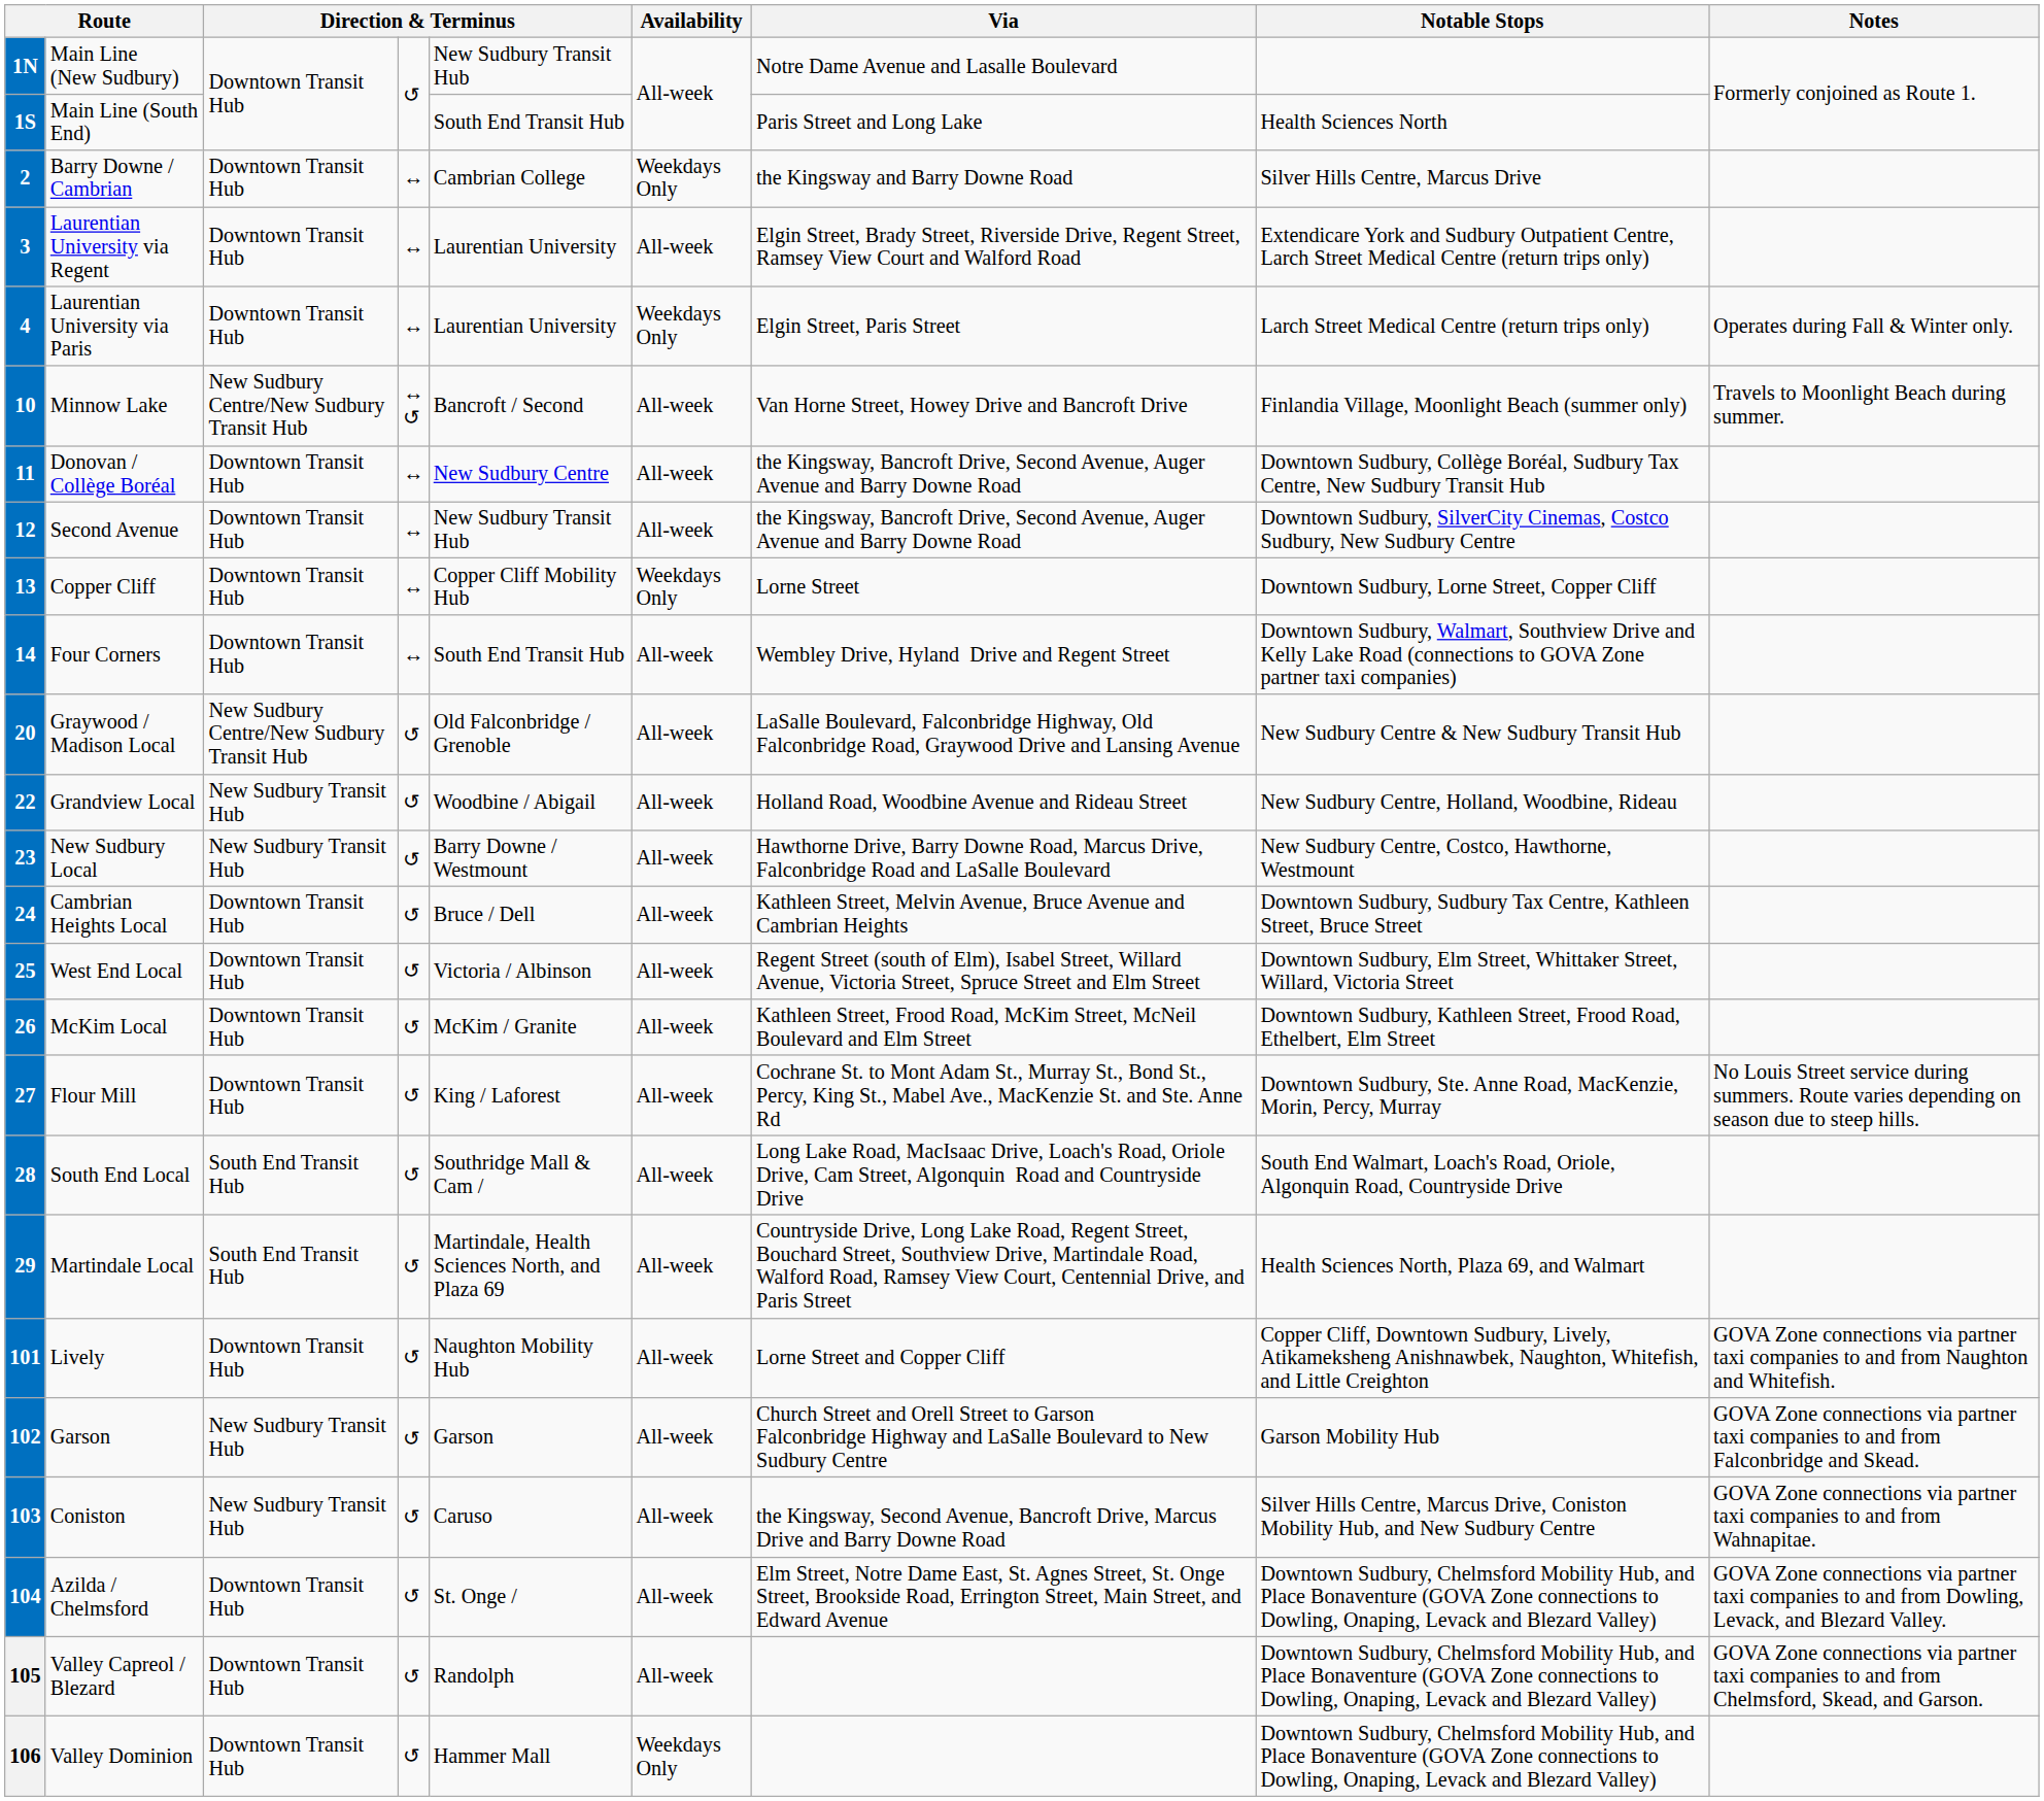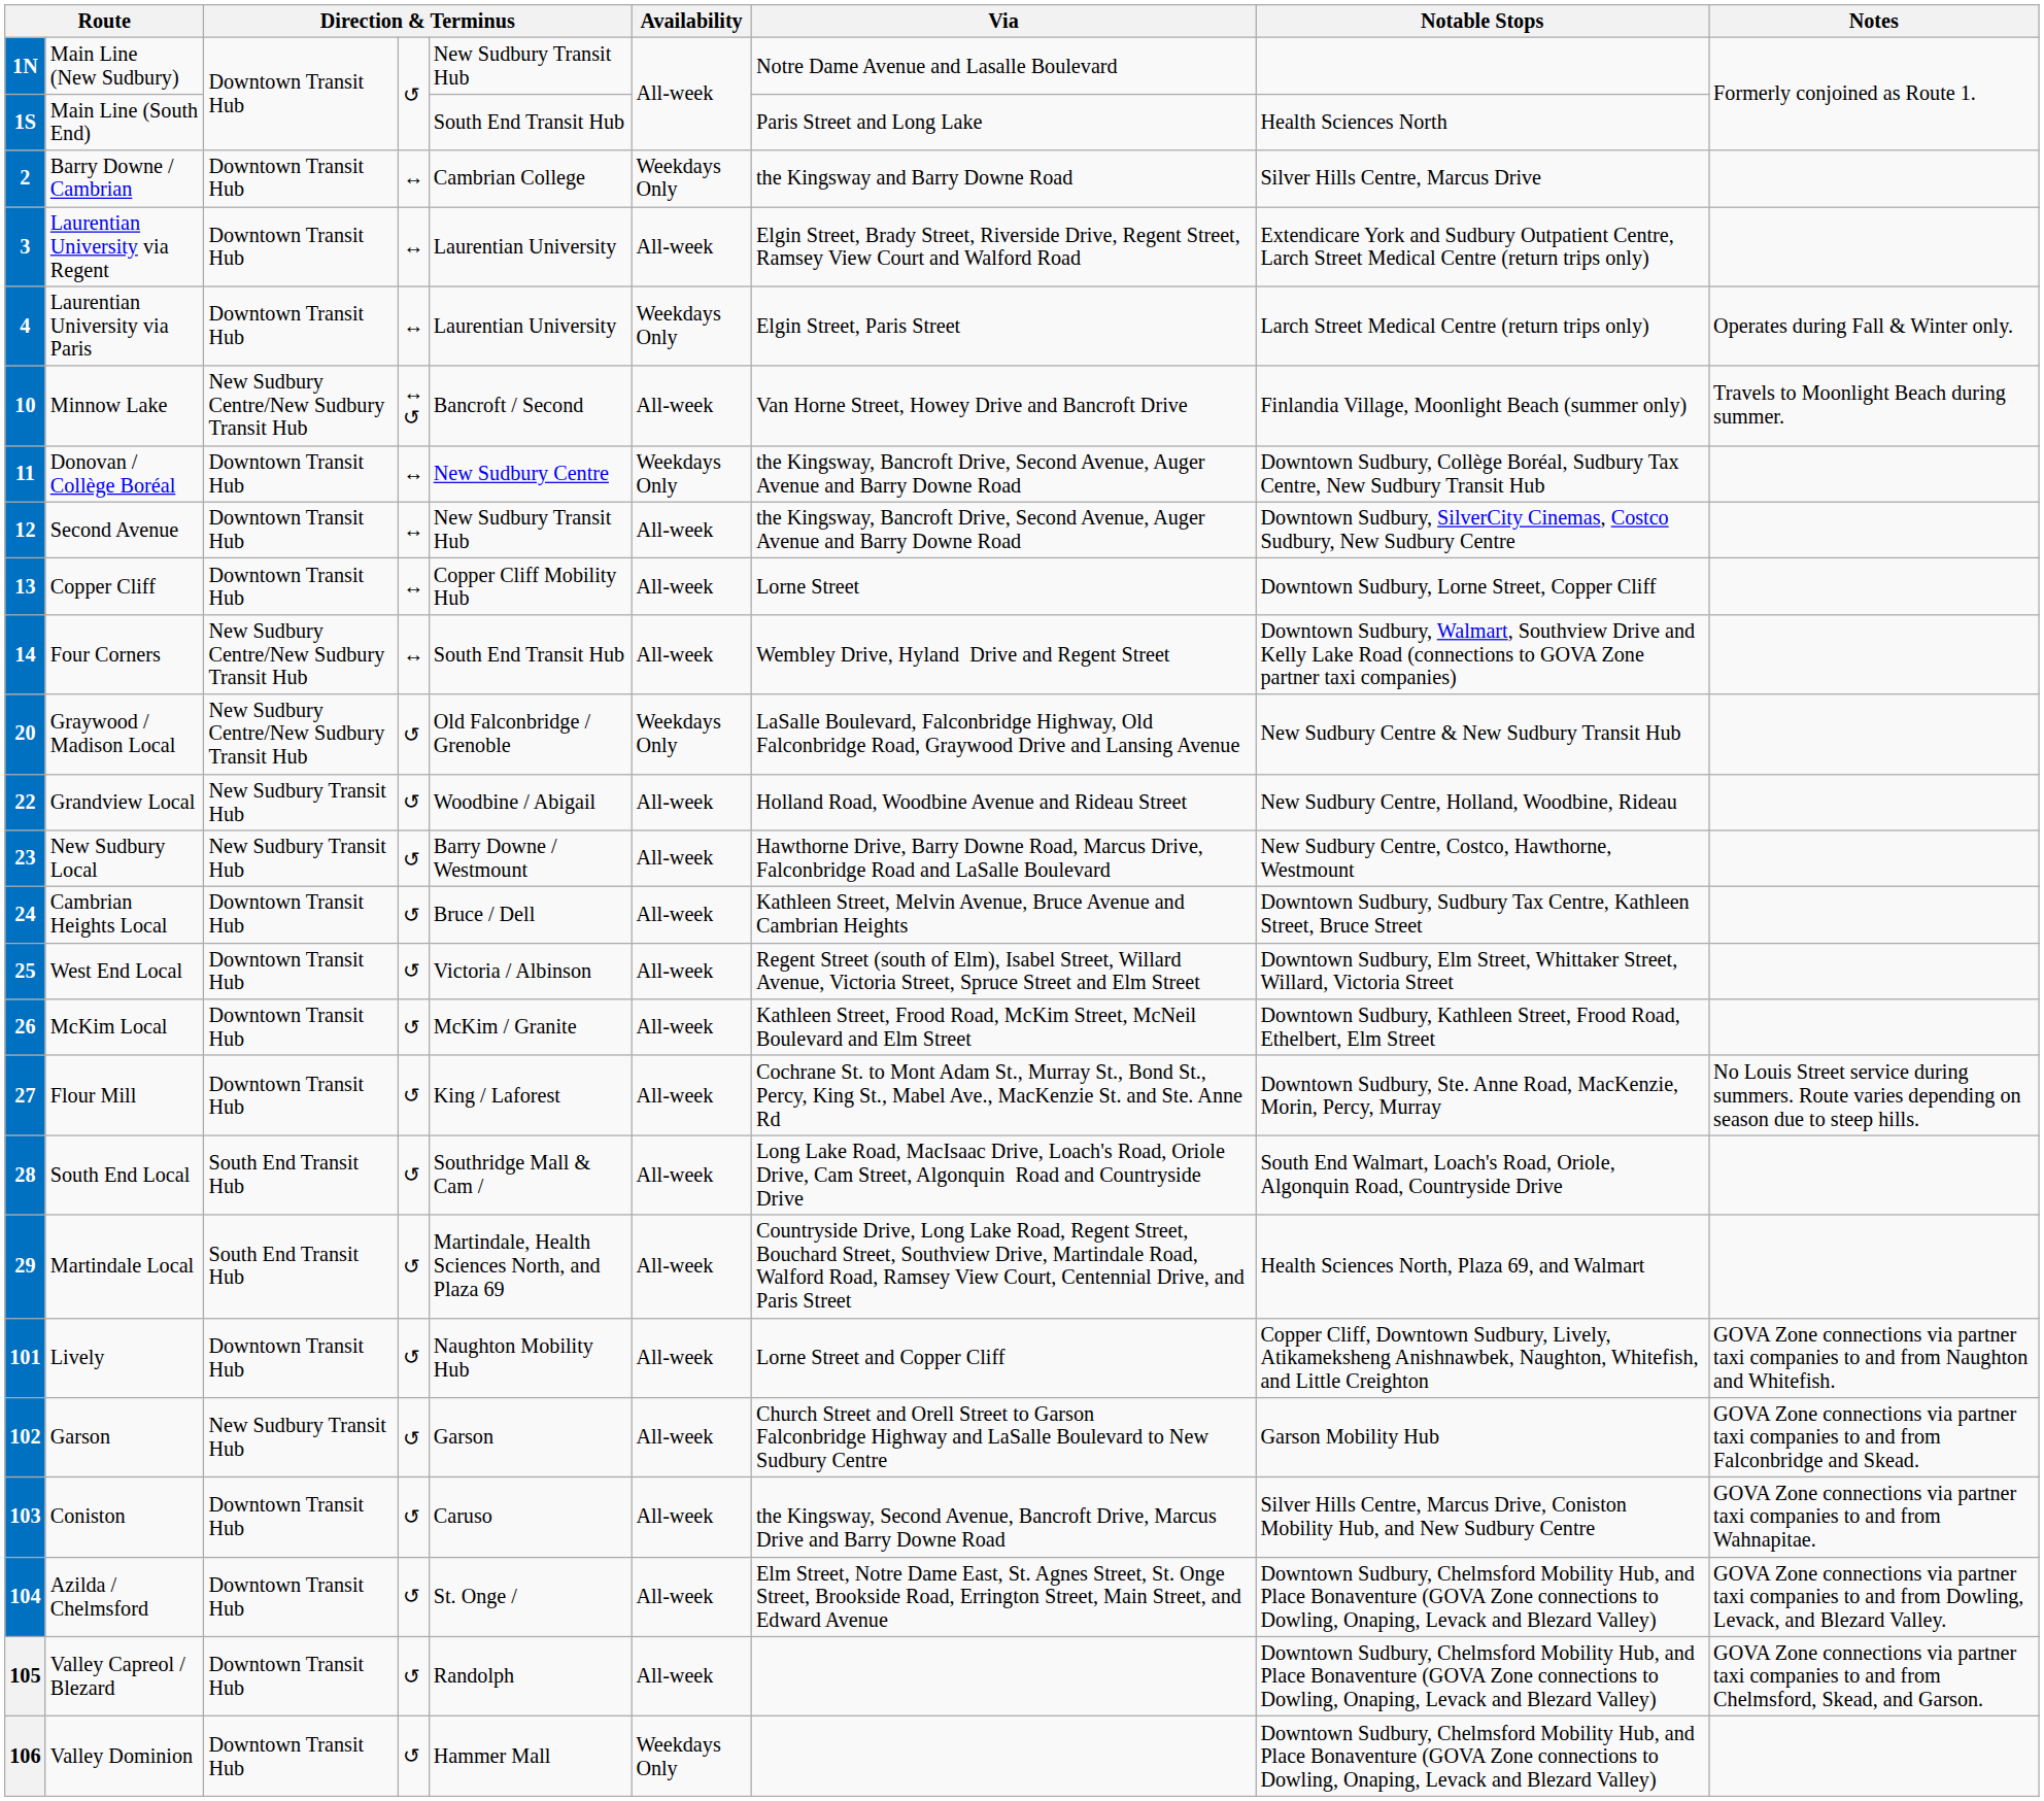 <table class="wikitable sortable">
 <tr>
 <th colspan="2">Route</th>
 <th colspan="3">Direction & Terminus</th>
 <th class="unsortable">Availability</th>
 <th>Via</th>
 <th>Notable Stops</th>
 <th>Notes</th>
 </tr>
 <tr>
 <th valign="center" align="center" style="background:#0070c0;color:white">1N</th>
 <td>Main Line<br>(New Sudbury)</td>
 <td rowspan="2">Downtown Transit Hub</td>
 <td rowspan="2">↺</td>
 <td>New Sudbury Transit Hub</td>
 <td rowspan="2">All-week</td>
 <td>Notre Dame Avenue and Lasalle Boulevard</td>
 <td></td>
 <td rowspan="2">Formerly conjoined as Route 1.</td>
 </tr>
 <tr>
 <th valign="center" align="center" style="background:#0070c0;color:white">1S</th>
 <td>Main Line (South End)</td>
 <td>South End Transit Hub</td>
 <td>Paris Street and Long Lake</td>
 <td>Health Sciences North</td>
 </tr>
 <tr>
 <th valign="center" align="center" style="background:#0070c0;color:white">2</th>
 <td>Barry Downe / <a href='#'>Cambrian</a></td>
 <td>Downtown Transit Hub</td>
 <td>↔</td>
 <td>Cambrian College</td>
 <td>Weekdays Only</td>
 <td>the Kingsway and Barry Downe Road</td>
 <td>Silver Hills Centre, Marcus Drive</td>
 <td></td>
 </tr>
 <tr>
 <th valign="center" align="center" style="background:#0070c0;color:white">3</th>
 <td><a href='#'>Laurentian University</a> via Regent</td>
 <td>Downtown Transit Hub</td>
 <td>↔</td>
 <td>Laurentian University</td>
 <td>All-week</td>
 <td>Elgin Street, Brady Street, Riverside Drive, Regent Street, Ramsey View Court and Walford Road</td>
 <td>Extendicare York and Sudbury Outpatient Centre, Larch Street Medical Centre (return trips only)</td>
 <td></td>
 </tr>
 <tr>
 <th valign="center" align="center" style="background:#0070c0;color:white">4</th>
 <td>Laurentian University via Paris</td>
 <td>Downtown Transit Hub</td>
 <td>↔</td>
 <td>Laurentian University</td>
 <td>Weekdays Only</td>
 <td>Elgin Street, Paris Street</td>
 <td>Larch Street Medical Centre (return trips only)</td>
 <td>Operates during Fall & Winter only.</td>
 </tr>
 <tr>
 <th valign="center" align="center" style="background:#0070c0;color:white">10</th>
 <td>Minnow Lake</td>
 <td>New Sudbury Centre/New Sudbury Transit Hub</td>
 <td>↔<br>↺</td>
 <td>Bancroft / Second</td>
 <td>All-week</td>
 <td>Van Horne Street, Howey Drive and Bancroft Drive</td>
 <td>Finlandia Village, Moonlight Beach (summer only)</td>
 <td>Travels to Moonlight Beach during summer.</td>
 </tr>
 <tr>
 <th valign="center" align="center" style="background:#0070c0;color:white">11</th>
 <td>Donovan / <a href='#'>Collège Boréal</a></td>
 <td>Downtown Transit Hub</td>
 <td>↔</td>
 <td><a href='#'>New Sudbury Centre</a></td>
-<td>All-week</td>
+<td>Weekdays Only</td>
 <td>the Kingsway, Bancroft Drive, Second Avenue, Auger Avenue and Barry Downe Road</td>
 <td>Downtown Sudbury, Collège Boréal, Sudbury Tax Centre, New Sudbury Transit Hub</td>
 <td></td>
 </tr>
 <tr>
 <th valign="center" align="center" style="background:#0070c0;color:white">12</th>
 <td>Second Avenue</td>
 <td>Downtown Transit Hub</td>
 <td>↔</td>
 <td>New Sudbury Transit Hub</td>
 <td>All-week</td>
 <td>the Kingsway, Bancroft Drive, Second Avenue, Auger Avenue and Barry Downe Road</td>
 <td>Downtown Sudbury, <a href='#'>SilverCity Cinemas</a>, <a href='#'>Costco</a> Sudbury, New Sudbury Centre</td>
 <td></td>
 </tr>
 <tr>
 <th valign="center" align="center" style="background:#0070c0;color:white">13</th>
 <td>Copper Cliff</td>
 <td>Downtown Transit Hub</td>
 <td>↔</td>
 <td>Copper Cliff Mobility Hub</td>
-<td>Weekdays Only</td>
+<td>All-week</td>
 <td>Lorne Street</td>
 <td>Downtown Sudbury, Lorne Street, Copper Cliff</td>
 <td></td>
 </tr>
 <tr>
 <th valign="center" align="center" style="background:#0070c0;color:white">14</th>
 <td>Four Corners</td>
-<td>Downtown Transit Hub</td>
+<td>New Sudbury Centre/New Sudbury Transit Hub</td>
 <td>↔</td>
 <td>South End Transit Hub</td>
 <td>All-week</td>
 <td>Wembley Drive, Hyland  Drive and Regent Street</td>
 <td>Downtown Sudbury, <a href='#'>Walmart</a>, Southview Drive and Kelly Lake Road (connections to GOVA Zone partner taxi companies)</td>
 <td></td>
 </tr>
 <tr>
 <th valign="center" align="center" style="background:#0070c0;color:white">20</th>
 <td>Graywood / Madison Local</td>
 <td>New Sudbury Centre/New Sudbury Transit Hub</td>
 <td>↺</td>
 <td>Old Falconbridge / Grenoble</td>
-<td>All-week</td>
+<td>Weekdays Only</td>
 <td>LaSalle Boulevard, Falconbridge Highway, Old Falconbridge Road, Graywood Drive and Lansing Avenue</td>
 <td>New Sudbury Centre & New Sudbury Transit Hub</td>
 <td></td>
 </tr>
 <tr>
 <th valign="center" align="center" style="background:#0070c0;color:white">22</th>
 <td>Grandview Local</td>
 <td>New Sudbury Transit Hub</td>
 <td>↺</td>
 <td>Woodbine / Abigail</td>
 <td>All-week</td>
 <td>Holland Road, Woodbine Avenue and Rideau Street</td>
 <td>New Sudbury Centre, Holland, Woodbine, Rideau</td>
 <td></td>
 </tr>
 <tr>
 <th valign="center" align="center" style="background:#0070c0;color:white">23</th>
 <td>New Sudbury Local</td>
 <td>New Sudbury Transit Hub</td>
 <td>↺</td>
 <td>Barry Downe / Westmount</td>
 <td>All-week</td>
 <td>Hawthorne Drive, Barry Downe Road, Marcus Drive, Falconbridge Road and LaSalle Boulevard</td>
 <td>New Sudbury Centre, Costco, Hawthorne, Westmount</td>
 <td></td>
 </tr>
 <tr>
 <th valign="center" align="center" style="background:#0070c0;color:white">24</th>
 <td>Cambrian Heights Local</td>
 <td>Downtown Transit Hub</td>
 <td>↺</td>
 <td>Bruce / Dell</td>
 <td>All-week</td>
 <td>Kathleen Street, Melvin Avenue, Bruce Avenue and Cambrian Heights</td>
 <td>Downtown Sudbury, Sudbury Tax Centre, Kathleen Street, Bruce Street</td>
 <td></td>
 </tr>
 <tr>
 <th valign="center" align="center" style="background:#0070c0;color:white">25</th>
 <td>West End Local</td>
 <td>Downtown Transit Hub</td>
 <td>↺</td>
 <td>Victoria / Albinson</td>
 <td>All-week</td>
 <td>Regent Street (south of Elm), Isabel Street, Willard Avenue, Victoria Street, Spruce Street and Elm Street</td>
 <td>Downtown Sudbury, Elm Street, Whittaker Street, Willard, Victoria Street</td>
 <td></td>
 </tr>
 <tr>
 <th valign="center" align="center" style="background:#0070c0;color:white">26</th>
 <td>McKim Local</td>
 <td>Downtown Transit Hub</td>
 <td>↺</td>
 <td>McKim / Granite</td>
 <td>All-week</td>
 <td>Kathleen Street, Frood Road, McKim Street, McNeil Boulevard and Elm Street</td>
 <td>Downtown Sudbury, Kathleen Street, Frood Road, Ethelbert, Elm Street</td>
 <td></td>
 </tr>
 <tr>
 <th valign="center" align="center" style="background:#0070c0;color:white">27</th>
 <td>Flour Mill</td>
 <td>Downtown Transit Hub</td>
 <td>↺</td>
 <td>King / Laforest</td>
 <td>All-week</td>
 <td>Cochrane St. to Mont Adam St., Murray St., Bond St., Percy, King St., Mabel Ave., MacKenzie St. and Ste. Anne Rd</td>
 <td>Downtown Sudbury, Ste. Anne Road, MacKenzie, Morin, Percy, Murray</td>
 <td>No Louis Street service during summers. Route varies depending on season due to steep hills.</td>
 </tr>
 <tr>
 <th valign="center" align="center" style="background:#0070c0;color:white">28</th>
 <td>South End Local</td>
 <td>South End Transit Hub</td>
 <td>↺</td>
 <td>Southridge Mall & Cam / </td>
 <td>All-week</td>
 <td>Long Lake Road, MacIsaac Drive, Loach's Road, Oriole Drive, Cam Street, Algonquin  Road and Countryside Drive</td>
 <td>South End Walmart, Loach's Road, Oriole, Algonquin Road, Countryside Drive</td>
 <td></td>
 </tr>
 <tr>
 <th valign="center" align="center" style="background:#0070c0;color:white">29</th>
 <td>Martindale Local</td>
 <td>South End Transit Hub</td>
 <td>↺</td>
 <td>Martindale, Health Sciences North, and Plaza 69</td>
 <td>All-week</td>
 <td>Countryside Drive, Long Lake Road, Regent Street, Bouchard Street, Southview Drive, Martindale Road, Walford Road, Ramsey View Court, Centennial Drive, and Paris Street</td>
 <td>Health Sciences North, Plaza 69, and Walmart</td>
 <td></td>
 </tr>
 <tr>
 <th valign="center" align="center" style="background:#0070c0;color:white">101</th>
 <td>Lively</td>
 <td>Downtown Transit Hub</td>
 <td>↺</td>
 <td>Naughton Mobility Hub</td>
 <td>All-week</td>
 <td>Lorne Street and Copper Cliff</td>
 <td>Copper Cliff, Downtown Sudbury, Lively, Atikameksheng Anishnawbek, Naughton, Whitefish, and Little Creighton</td>
 <td>GOVA Zone connections via partner taxi companies to and from Naughton and Whitefish.</td>
 </tr>
 <tr>
 <th valign="center" align="center" style="background:#0070c0;color:white">102</th>
 <td>Garson</td>
 <td>New Sudbury Transit Hub</td>
 <td>↺</td>
 <td>Garson</td>
 <td>All-week</td>
 <td>Church Street and Orell Street to Garson<br>Falconbridge Highway and LaSalle Boulevard to New Sudbury Centre</td>
 <td>Garson Mobility Hub</td>
 <td>GOVA Zone connections via partner taxi companies to and from Falconbridge and Skead.</td>
 </tr>
 <tr>
 <th valign="center" align="center" style="background:#0070c0;color:white">103</th>
 <td>Coniston</td>
-<td>New Sudbury Transit Hub</td>
+<td>Downtown Transit Hub</td>
 <td>↺</td>
 <td>Caruso</td>
 <td>All-week</td>
 <td><br>the Kingsway, Second Avenue, Bancroft Drive, Marcus Drive and Barry Downe Road</td>
 <td>Silver Hills Centre, Marcus Drive, Coniston Mobility Hub, and New Sudbury Centre</td>
 <td>GOVA Zone connections via partner taxi companies to and from Wahnapitae.</td>
 </tr>
 <tr>
 <th valign="center" align="center" style="background:#0070c0;color:white">104</th>
 <td>Azilda / Chelmsford</td>
 <td>Downtown Transit Hub</td>
 <td>↺</td>
 <td>St. Onge /<br></td>
 <td>All-week</td>
 <td>Elm Street, Notre Dame East, St. Agnes Street, St. Onge Street, Brookside Road, Errington Street, Main Street, and Edward Avenue</td>
 <td>Downtown Sudbury, Chelmsford Mobility Hub, and Place Bonaventure (GOVA Zone connections to Dowling, Onaping, Levack and Blezard Valley)</td>
 <td>GOVA Zone connections via partner taxi companies to and from Dowling, Levack, and Blezard Valley.</td>
 </tr>
 <tr>
 <th>105</th>
 <td>Valley Capreol / Blezard</td>
 <td>Downtown Transit Hub</td>
 <td>↺</td>
 <td>Randolph</td>
 <td>All-week</td>
 <td></td>
 <td>Downtown Sudbury, Chelmsford Mobility Hub, and Place Bonaventure (GOVA Zone connections to Dowling, Onaping, Levack and Blezard Valley)</td>
 <td>GOVA Zone connections via partner taxi companies to and from Chelmsford, Skead, and Garson.</td>
 </tr>
 <tr>
 <th>106</th>
 <td>Valley Dominion</td>
 <td>Downtown Transit Hub</td>
 <td>↺</td>
 <td>Hammer Mall</td>
 <td>Weekdays Only</td>
 <td></td>
 <td>Downtown Sudbury, Chelmsford Mobility Hub, and Place Bonaventure (GOVA Zone connections to Dowling, Onaping, Levack and Blezard Valley)</td>
 <td></td>
 </tr>
 </table>
